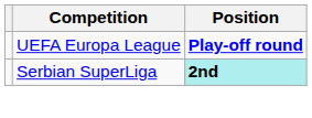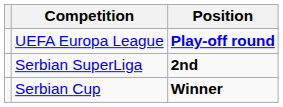 <table class="wikitable">
 <tr>
 <th></th>
 <th>Competition</th>
 <th>Position</th>
 </tr>
 <tr>
 <td></td>
 <td><a href='#'>UEFA Europa League</a></td>
 <td><strong><a href='#'>Play-off round</a></strong></td>
 </tr>
 <tr>
 <td></td>
 <td><a href='#'>Serbian SuperLiga</a></td>
-<td style="background: paleturquoise;"><strong>2nd</strong></td>
+<td><strong>2nd</strong></td>
+</tr>
+<tr>
+<td></td>
+<td><a href='#'>Serbian Cup</a></td>
+<td><strong>Winner</strong></td>
 </tr>
 </table>
